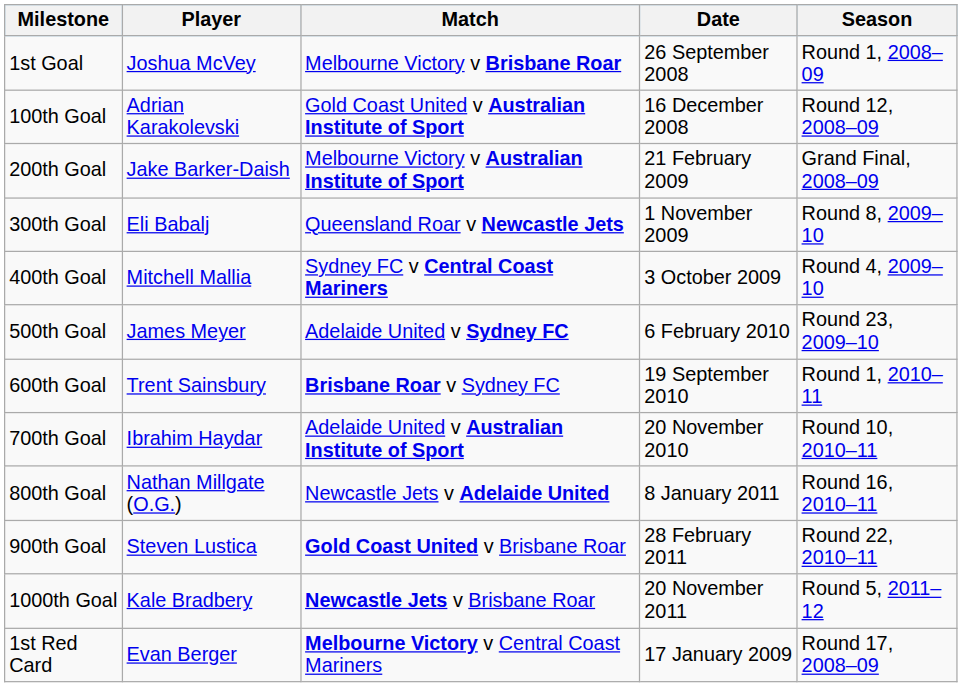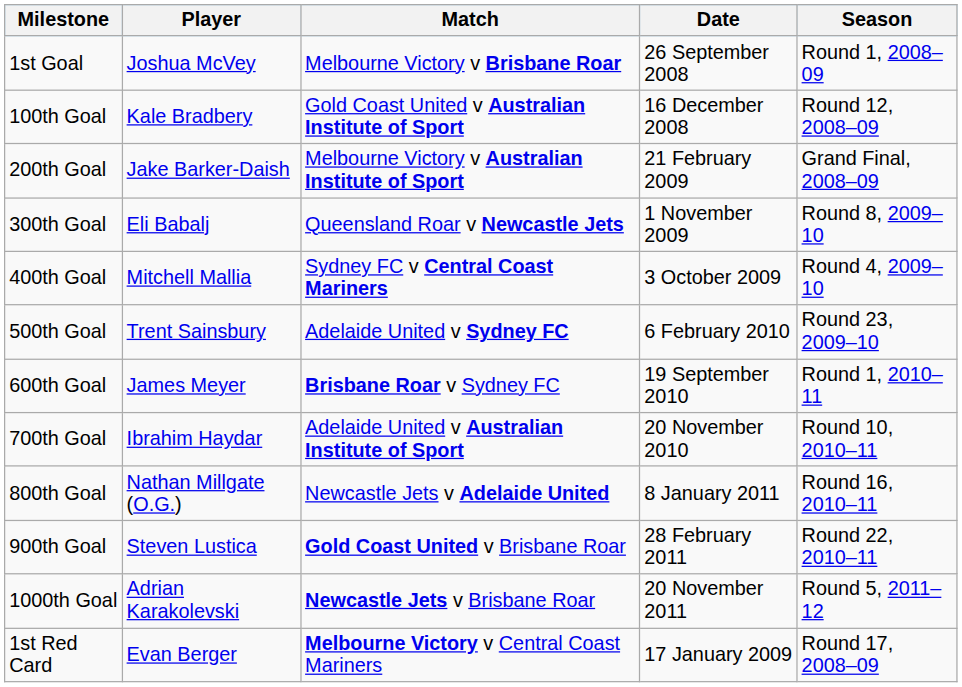 <table class="wikitable" width=87%>
 <tr bgcolor=#87cefa>
 <th>Milestone</th>
 <th>Player</th>
 <th>Match</th>
 <th>Date</th>
 <th>Season</th>
 </tr>
 <tr>
 <td>1st Goal</td>
 <td><a href='#'>Joshua McVey</a></td>
 <td><a href='#'>Melbourne Victory</a> v <strong><a href='#'>Brisbane Roar</a></strong></td>
 <td>26 September 2008</td>
 <td>Round 1, <a href='#'>2008–09</a></td>
 </tr>
 <tr>
 <td>100th Goal</td>
-<td><a href='#'>Adrian Karakolevski</a></td>
+<td><a href='#'>Kale Bradbery</a></td>
 <td><a href='#'>Gold Coast United</a> v <strong><a href='#'>Australian Institute of Sport</a></strong></td>
 <td>16 December 2008</td>
 <td>Round 12, <a href='#'>2008–09</a></td>
 </tr>
 <tr>
 <td>200th Goal</td>
 <td><a href='#'>Jake Barker-Daish</a></td>
 <td><a href='#'>Melbourne Victory</a> v <strong><a href='#'>Australian Institute of Sport</a></strong></td>
 <td>21 February 2009</td>
 <td>Grand Final, <a href='#'>2008–09</a></td>
 </tr>
 <tr>
 <td>300th Goal</td>
 <td><a href='#'>Eli Babalj</a></td>
 <td><a href='#'>Queensland Roar</a> v <strong><a href='#'>Newcastle Jets</a></strong></td>
 <td>1 November 2009</td>
 <td>Round 8, <a href='#'>2009–10</a></td>
 </tr>
 <tr>
 <td>400th Goal</td>
 <td><a href='#'>Mitchell Mallia</a></td>
 <td><a href='#'>Sydney FC</a> v <strong><a href='#'>Central Coast Mariners</a></strong></td>
 <td>3 October 2009</td>
 <td>Round 4, <a href='#'>2009–10</a></td>
 </tr>
 <tr>
 <td>500th Goal</td>
-<td><a href='#'>James Meyer</a></td>
+<td><a href='#'>Trent Sainsbury</a></td>
 <td><a href='#'>Adelaide United</a> v <strong><a href='#'>Sydney FC</a></strong></td>
 <td>6 February 2010</td>
 <td>Round 23, <a href='#'>2009–10</a></td>
 </tr>
 <tr>
 <td>600th Goal</td>
-<td><a href='#'>Trent Sainsbury</a></td>
+<td><a href='#'>James Meyer</a></td>
 <td><strong><a href='#'>Brisbane Roar</a></strong> v <a href='#'>Sydney FC</a></td>
 <td>19 September 2010</td>
 <td>Round 1, <a href='#'>2010–11</a></td>
 </tr>
 <tr>
 <td>700th Goal</td>
 <td><a href='#'>Ibrahim Haydar</a></td>
 <td><a href='#'>Adelaide United</a> v <strong><a href='#'>Australian Institute of Sport</a></strong></td>
 <td>20 November 2010</td>
 <td>Round 10, <a href='#'>2010–11</a></td>
 </tr>
 <tr>
 <td>800th Goal</td>
 <td><a href='#'>Nathan Millgate</a> (<a href='#'>O.G.</a>)</td>
 <td><a href='#'>Newcastle Jets</a> v <strong><a href='#'>Adelaide United</a></strong></td>
 <td>8 January 2011</td>
 <td>Round 16, <a href='#'>2010–11</a></td>
 </tr>
 <tr>
 <td>900th Goal</td>
 <td><a href='#'>Steven Lustica</a></td>
 <td><strong><a href='#'>Gold Coast United</a></strong> v <a href='#'>Brisbane Roar</a></td>
 <td>28 February 2011</td>
 <td>Round 22, <a href='#'>2010–11</a></td>
 </tr>
 <tr>
 <td>1000th Goal</td>
-<td><a href='#'>Kale Bradbery</a></td>
+<td><a href='#'>Adrian Karakolevski</a></td>
 <td><strong><a href='#'>Newcastle Jets</a></strong> v <a href='#'>Brisbane Roar</a></td>
 <td>20 November 2011</td>
 <td>Round 5, <a href='#'>2011–12</a></td>
 </tr>
 <tr>
 <td>1st Red Card</td>
 <td><a href='#'>Evan Berger</a></td>
 <td><strong><a href='#'>Melbourne Victory</a></strong> v <a href='#'>Central Coast Mariners</a></td>
 <td>17 January 2009</td>
 <td>Round 17, <a href='#'>2008–09</a></td>
 </tr>
 </table>
